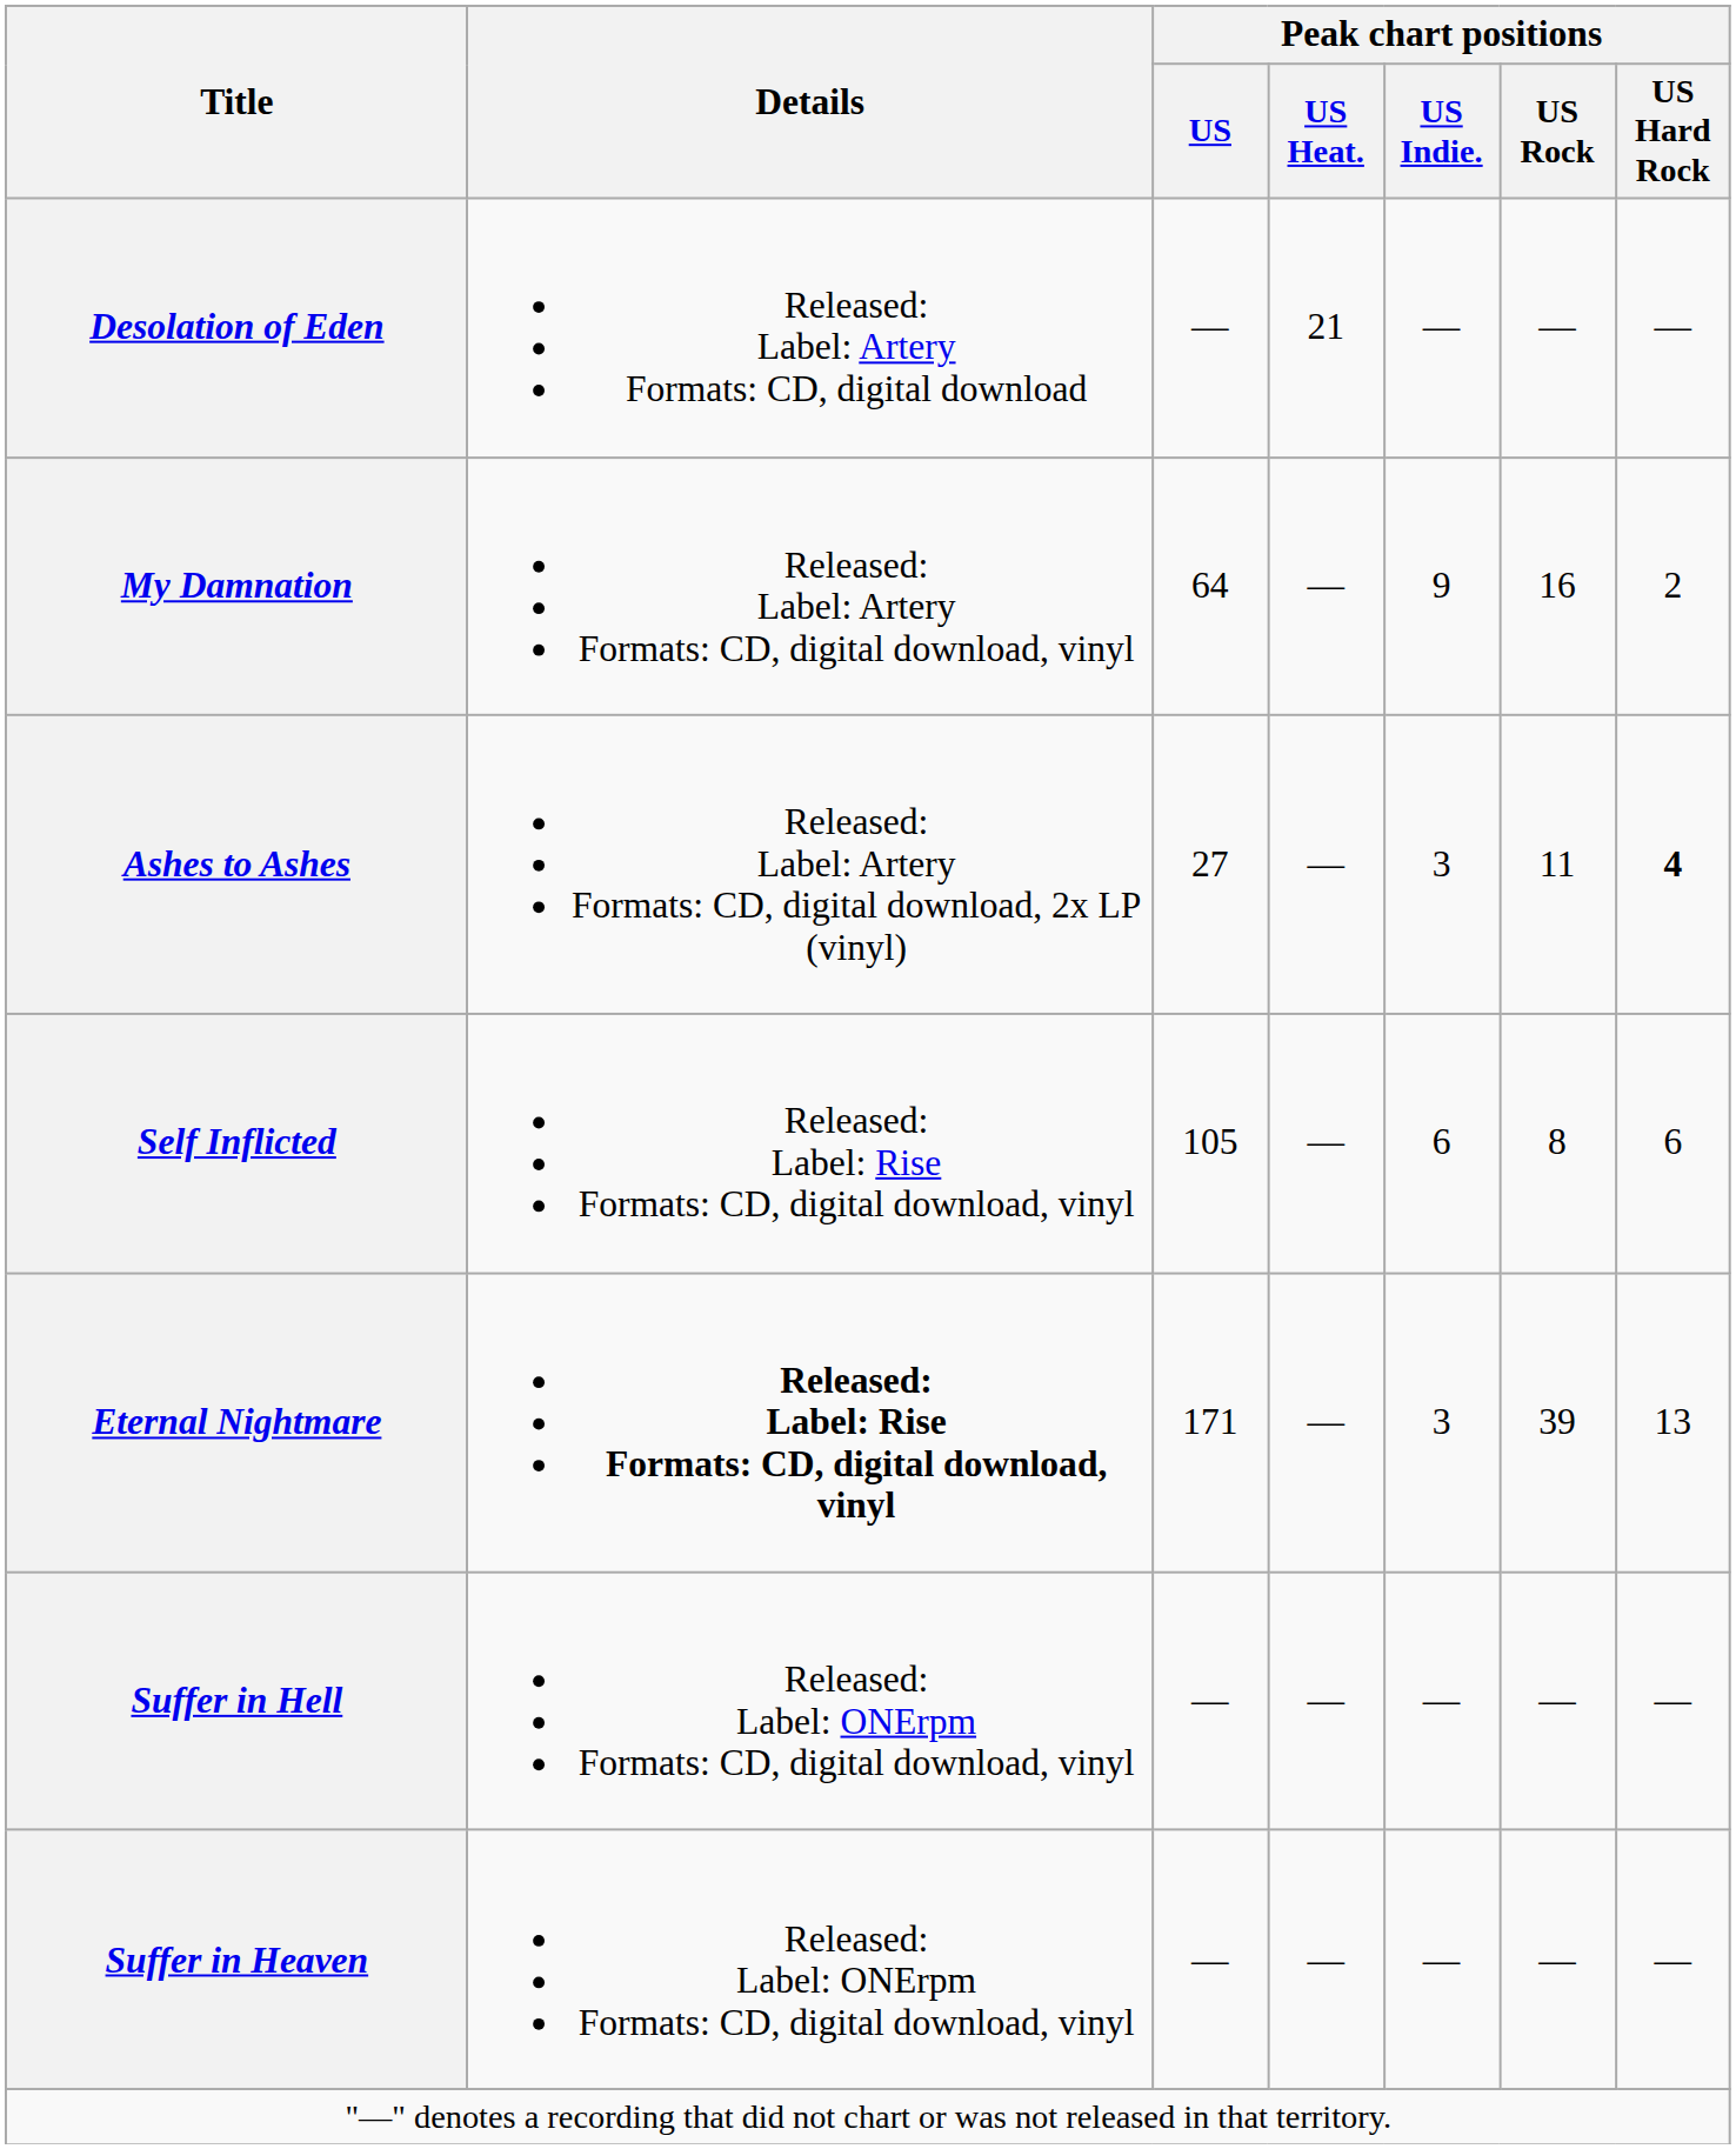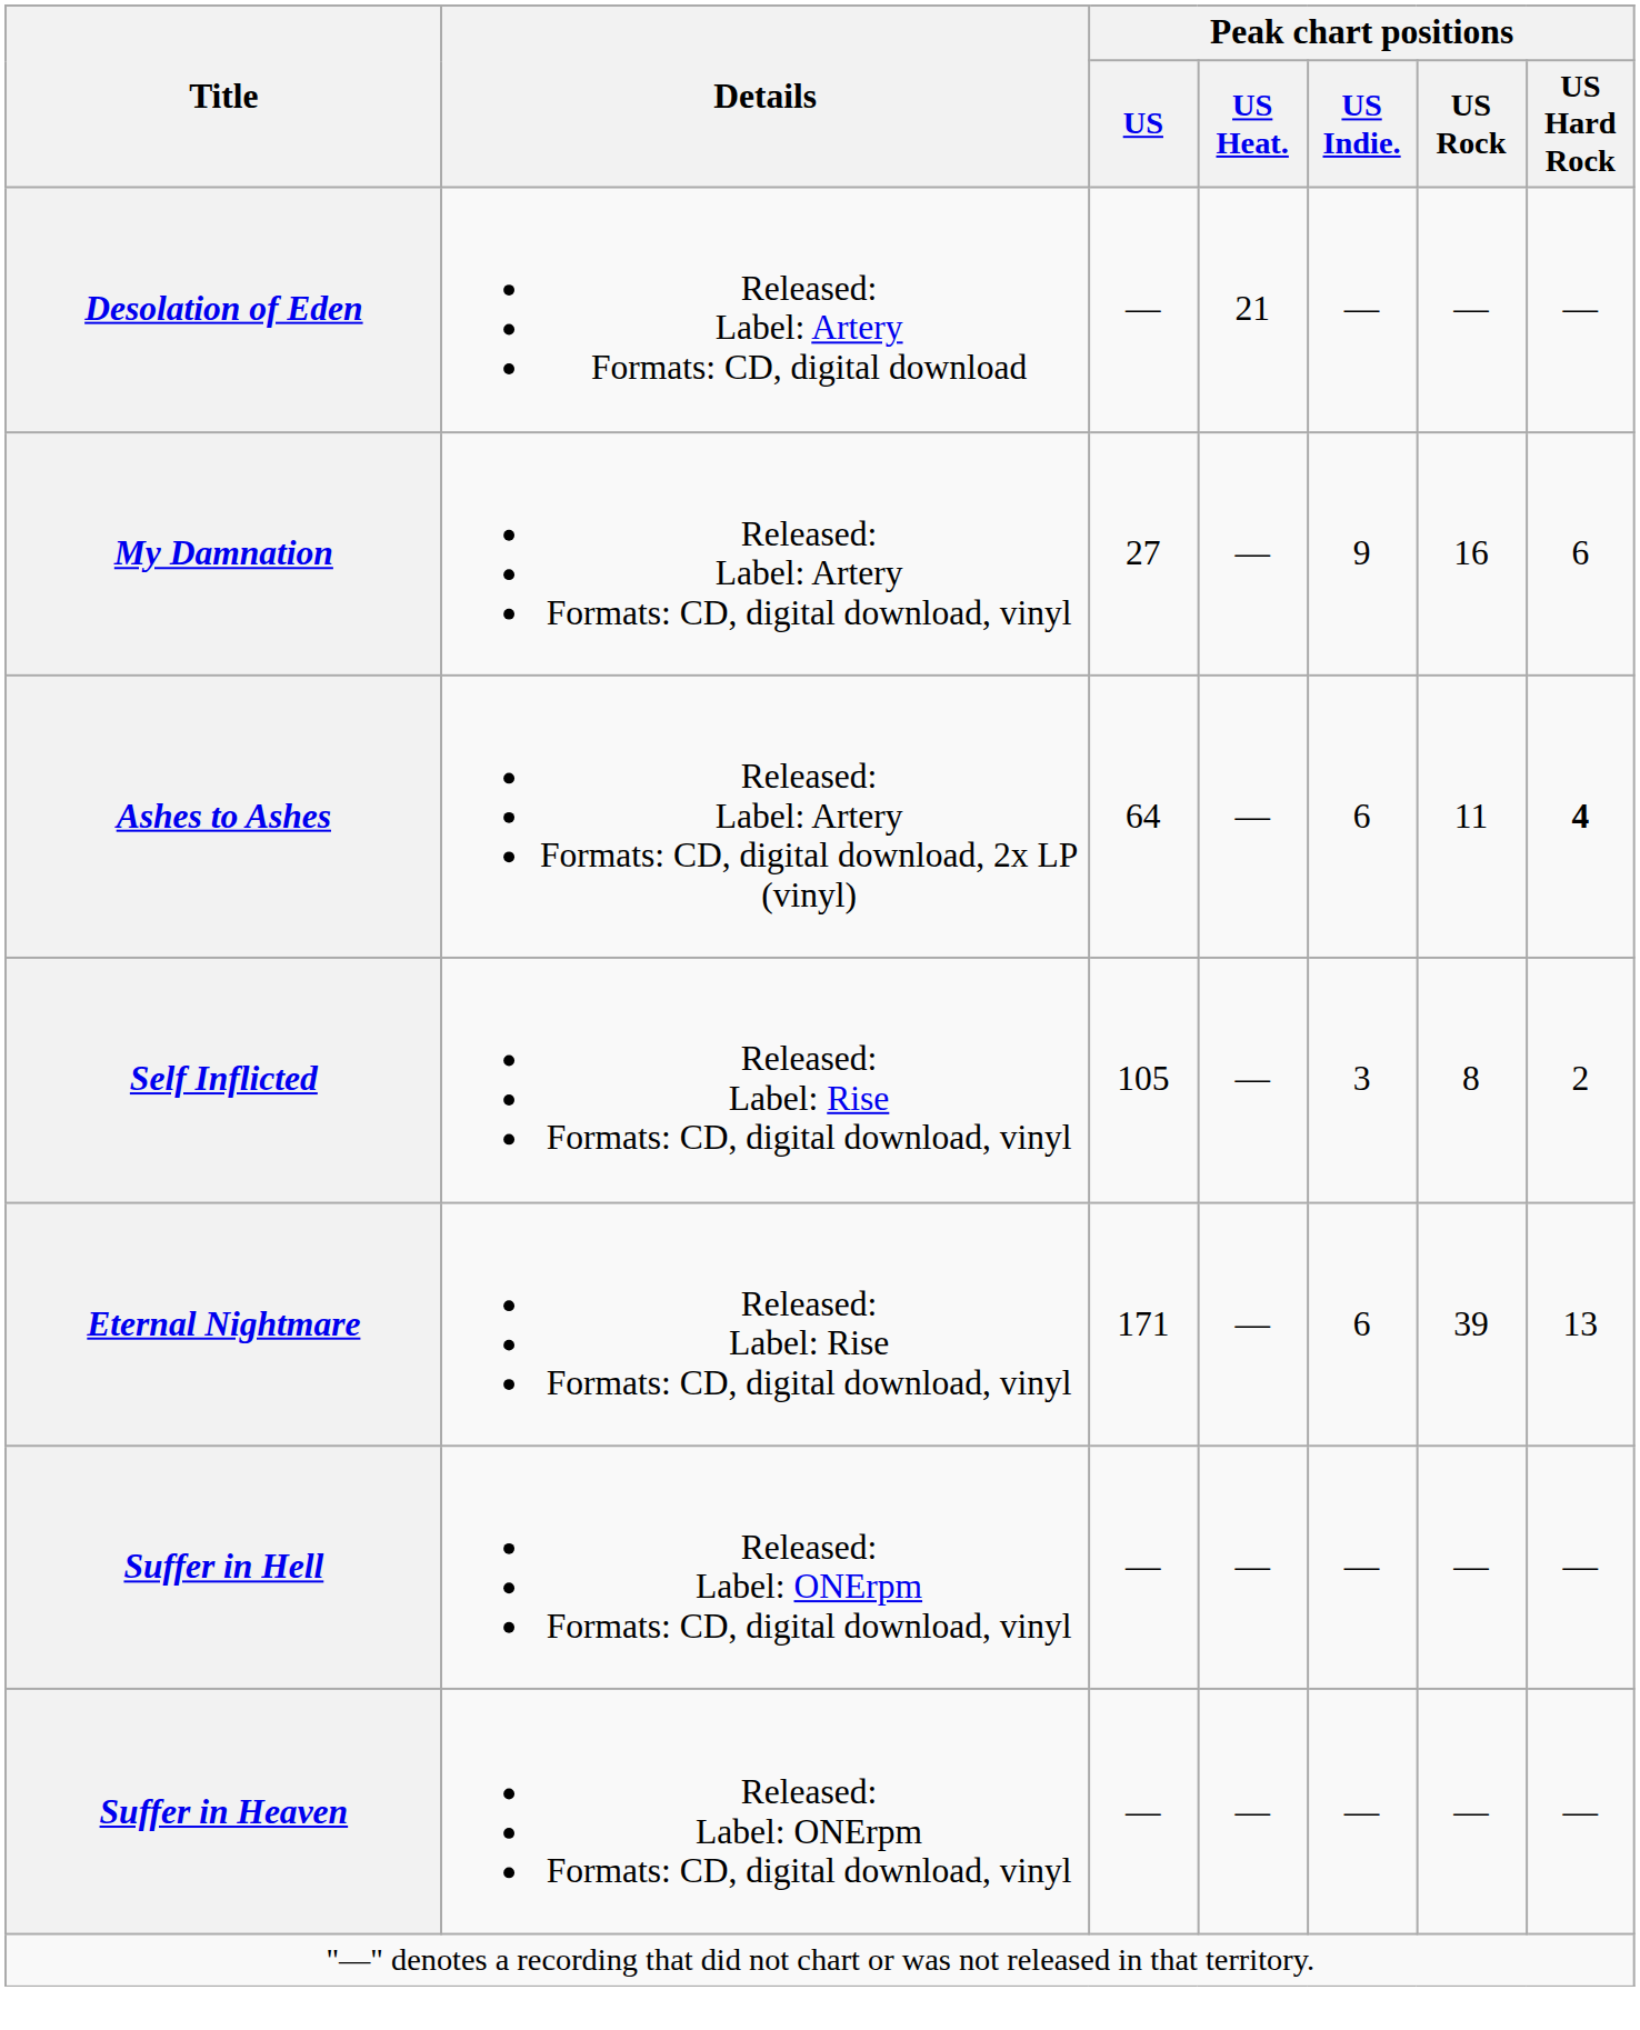 <table class="wikitable plainrowheaders" style="text-align:center;">
 <tr>
 <th scope="col" rowspan="2" style="width:12em;">Title</th>
 <th scope="col" rowspan="2" style="width:18em;">Details</th>
 <th scope="col" colspan="10">Peak chart positions</th>
 </tr>
 <tr>
 <th scope="col" style="width:3em;font-size:90%;"><a href='#'>US</a><br></th>
 <th scope="col" style="width:3em;font-size:90%;"><a href='#'>US<br>Heat.</a><br></th>
 <th scope="col" style="width:3em;font-size:90%;"><a href='#'>US<br>Indie.</a><br></th>
 <th scope="col" style="width:3em;font-size:90%;">US<br>Rock<br></th>
 <th scope="col" style="width:3em;font-size:90%;">US<br>Hard Rock<br></th>
 </tr>
 <tr>
 <th scope="row"><em><a href='#'>Desolation of Eden</a></em></th>
 <td><br><ul><li>Released: </li><li>Label: <a href='#'>Artery</a></li><li>Formats: CD, digital download</li></ul></td>
 <td>—</td>
 <td>21</td>
 <td>—</td>
 <td>—</td>
 <td>—</td>
 </tr>
 <tr>
 <th scope="row"><em><a href='#'>My Damnation</a></em></th>
 <td><br><ul><li>Released: </li><li>Label: Artery</li><li>Formats: CD, digital download, vinyl</li></ul></td>
-<td>64</td>
+<td>27</td>
 <td>—</td>
 <td>9</td>
 <td>16</td>
-<td>2</td>
+<td>6</td>
 </tr>
 <tr>
 <th scope="row"><em><a href='#'>Ashes to Ashes</a></em></th>
 <td><br><ul><li>Released: </li><li>Label: Artery</li><li>Formats: CD, digital download, 2x LP (vinyl)</li></ul></td>
-<td>27</td>
+<td>64</td>
 <td>—</td>
-<td>3</td>
+<td>6</td>
 <td>11</td>
 <td><strong>4</strong></td>
 </tr>
 <tr>
 <th scope="row"><em><a href='#'>Self Inflicted</a></em></th>
 <td><br><ul><li>Released: </li><li>Label: <a href='#'>Rise</a></li><li>Formats: CD, digital download, vinyl</li></ul></td>
 <td>105</td>
 <td>—</td>
-<td>6</td>
+<td>3</td>
 <td>8</td>
-<td>6</td>
+<td>2</td>
 </tr>
 <tr>
 <th scope="row"><em><a href='#'>Eternal Nightmare</a></em></th>
-<td><strong><br><ul><li>Released: </li><li>Label: Rise</li><li>Formats: CD, digital download, vinyl</li></ul></strong></td>
+<td><br><ul><li>Released: </li><li>Label: Rise</li><li>Formats: CD, digital download, vinyl</li></ul></td>
 <td>171</td>
 <td>—</td>
-<td>3</td>
+<td>6</td>
 <td>39</td>
 <td>13</td>
 </tr>
 <tr>
 <th scope="row"><em><a href='#'>Suffer in Hell</a></em></th>
 <td><br><ul><li>Released: </li><li>Label: <a href='#'>ONErpm</a></li><li>Formats: CD, digital download, vinyl</li></ul></td>
 <td>—</td>
 <td>—</td>
 <td>—</td>
 <td>—</td>
 <td>—</td>
 </tr>
 <tr>
 <th scope="row"><em><a href='#'>Suffer in Heaven</a></em></th>
 <td><br><ul><li>Released: </li><li>Label: ONErpm</li><li>Formats: CD, digital download, vinyl</li></ul></td>
 <td>—</td>
 <td>—</td>
 <td>—</td>
 <td>—</td>
 <td>—</td>
 </tr>
 <tr>
 <td colspan="15" style="font-size:90%">"—" denotes a recording that did not chart or was not released in that territory.</td>
 </tr>
 </table>
